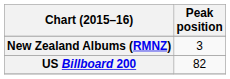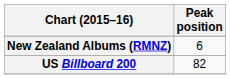 <table class="wikitable sortable plainrowheaders" style="text-align:center">
 <tr>
 <th scope="col">Chart (2015–16)</th>
 <th scope="col">Peak<br>position</th>
 </tr>
 <tr>
 </tr>
 <tr>
 </tr>
 <tr>
 </tr>
 <tr>
 </tr>
 <tr>
 </tr>
 <tr>
 <th scope="row">New Zealand Albums (<a href='#'>RMNZ</a>)</th>
-<td>3</td>
+<td>6</td>
 </tr>
 <tr>
 </tr>
 <tr>
 <th scope="row">US <a href='#'><em>Billboard</em> 200</a></th>
 <td>82</td>
 </tr>
 <tr>
 </tr>
 </table>
